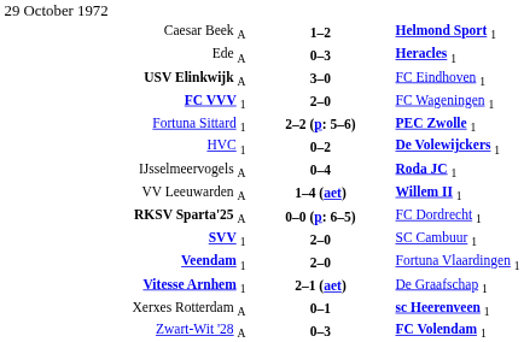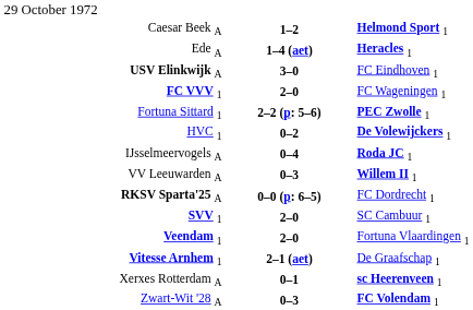 <table width=100% cellspacing=1>
 <tr>
 <th width=20%></th>
 <th width=12%></th>
 <th width=20%></th>
 <th></th>
 </tr>
 <tr>
 <td>29 October 1972</td>
 </tr>
 <tr style=font-size:90%>
 <td align=right>Caesar Beek <sub>A</sub></td>
 <td align=center><strong>1–2</strong></td>
 <td><strong><a href='#'>Helmond Sport</a></strong> <sub>1</sub></td>
 </tr>
 <tr style=font-size:90%>
 <td align=right>Ede <sub>A</sub></td>
-<td align=center><strong>0–3</strong></td>
+<td align=center><strong>1–4 (<a href='#'>aet</a>)</strong></td>
 <td><strong><a href='#'>Heracles</a></strong> <sub>1</sub></td>
 </tr>
 <tr style=font-size:90%>
 <td align=right><strong>USV Elinkwijk</strong> <sub>A</sub></td>
 <td align=center><strong>3–0</strong></td>
 <td><a href='#'>FC Eindhoven</a> <sub>1</sub></td>
 </tr>
 <tr style=font-size:90%>
 <td align=right><strong><a href='#'>FC VVV</a></strong> <sub>1</sub></td>
 <td align=center><strong>2–0</strong></td>
 <td><a href='#'>FC Wageningen</a> <sub>1</sub></td>
 </tr>
 <tr style=font-size:90%>
 <td align=right><a href='#'>Fortuna Sittard</a> <sub>1</sub></td>
 <td align=center><strong>2–2 (<a href='#'>p</a>: 5–6)</strong></td>
 <td><strong><a href='#'>PEC Zwolle</a></strong> <sub>1</sub></td>
 </tr>
 <tr style=font-size:90%>
 <td align=right><a href='#'>HVC</a> <sub>1</sub></td>
 <td align=center><strong>0–2</strong></td>
 <td><strong><a href='#'>De Volewijckers</a></strong> <sub>1</sub></td>
 </tr>
 <tr style=font-size:90%>
 <td align=right>IJsselmeervogels <sub>A</sub></td>
 <td align=center><strong>0–4</strong></td>
 <td><strong><a href='#'>Roda JC</a></strong> <sub>1</sub></td>
 </tr>
 <tr style=font-size:90%>
 <td align=right>VV Leeuwarden <sub>A</sub></td>
-<td align=center><strong>1–4 (<a href='#'>aet</a>)</strong></td>
+<td align=center><strong>0–3</strong></td>
 <td><strong><a href='#'>Willem II</a></strong> <sub>1</sub></td>
 </tr>
 <tr style=font-size:90%>
 <td align=right><strong>RKSV Sparta'25</strong> <sub>A</sub></td>
 <td align=center><strong>0–0 (<a href='#'>p</a>: 6–5)</strong></td>
 <td><a href='#'>FC Dordrecht</a> <sub>1</sub></td>
 </tr>
 <tr style=font-size:90%>
 <td align=right><strong><a href='#'>SVV</a></strong> <sub>1</sub></td>
 <td align=center><strong>2–0</strong></td>
 <td><a href='#'>SC Cambuur</a> <sub>1</sub></td>
 </tr>
 <tr style=font-size:90%>
 <td align=right><strong><a href='#'>Veendam</a></strong> <sub>1</sub></td>
 <td align=center><strong>2–0</strong></td>
 <td><a href='#'>Fortuna Vlaardingen</a> <sub>1</sub></td>
 </tr>
 <tr style=font-size:90%>
 <td align=right><strong><a href='#'>Vitesse Arnhem</a></strong> <sub>1</sub></td>
 <td align=center><strong>2–1 (<a href='#'>aet</a>)</strong></td>
 <td><a href='#'>De Graafschap</a> <sub>1</sub></td>
 </tr>
 <tr style=font-size:90%>
 <td align=right>Xerxes Rotterdam <sub>A</sub></td>
 <td align=center><strong>0–1</strong></td>
 <td><strong><a href='#'>sc Heerenveen</a></strong> <sub>1</sub></td>
 </tr>
 <tr style=font-size:90%>
 <td align=right><a href='#'>Zwart-Wit '28</a> <sub>A</sub></td>
 <td align=center><strong>0–3</strong></td>
 <td><strong><a href='#'>FC Volendam</a></strong> <sub>1</sub></td>
 </tr>
 </table>
